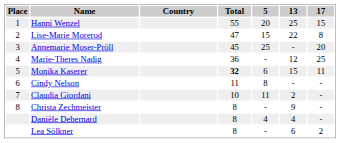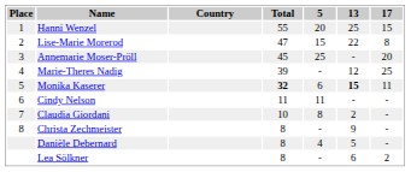 <table border="0" style="border: 1px solid #999; background-color:#FFFFFF; text-align:center; font-size:86%; line-height:15px;">
 <tr align="center" bgcolor="#CCCCCC">
 <th width=35>Place</th>
 <th width=170>Name</th>
 <th width=120>Country</th>
 <th width=50>Total</th>
 <th width=40>5</th>
 <th width=40>13</th>
 <th width=40>17</th>
 </tr>
 <tr bgcolor="#EFEFEF">
 <td>1</td>
 <td align="left"><a href='#'>Hanni Wenzel</a></td>
 <td align="left"></td>
 <td>55</td>
 <td>20</td>
 <td>25</td>
 <td>15</td>
 </tr>
 <tr>
 <td>2</td>
 <td align="left"><a href='#'>Lise-Marie Morerod</a></td>
 <td align="left"></td>
 <td>47</td>
 <td>15</td>
 <td>22</td>
 <td>8</td>
 </tr>
 <tr bgcolor="#EFEFEF">
 <td>3</td>
 <td align="left"><a href='#'>Annemarie Moser-Pröll</a></td>
 <td align="left"></td>
 <td>45</td>
 <td>25</td>
 <td>-</td>
 <td>20</td>
 </tr>
 <tr>
 <td>4</td>
 <td align="left"><a href='#'>Marie-Theres Nadig</a></td>
 <td align="left"></td>
-<td>36</td>
+<td>39</td>
 <td>-</td>
 <td>12</td>
 <td>25</td>
 </tr>
 <tr bgcolor="#EFEFEF">
 <td>5</td>
 <td align="left"><a href='#'>Monika Kaserer</a></td>
 <td align="left"></td>
 <td><strong>32</strong></td>
 <td>6</td>
-<td>15</td>
+<td><strong>15</strong></td>
 <td>11</td>
 </tr>
 <tr>
 <td>6</td>
 <td align="left"><a href='#'>Cindy Nelson</a></td>
 <td align="left"></td>
 <td>11</td>
-<td>8</td>
+<td>11</td>
 <td>-</td>
 <td>-</td>
 </tr>
 <tr bgcolor="#EFEFEF">
 <td>7</td>
 <td align="left"><a href='#'>Claudia Giordani</a></td>
 <td align="left"></td>
 <td>10</td>
-<td>11</td>
+<td>8</td>
 <td>2</td>
 <td>-</td>
 </tr>
 <tr>
 <td>8</td>
 <td align="left"><a href='#'>Christa Zechmeister</a></td>
 <td align="left"></td>
 <td>8</td>
 <td>-</td>
 <td>9</td>
 <td>-</td>
 </tr>
 <tr bgcolor="#EFEFEF">
 <td></td>
 <td align="left"><a href='#'>Danièle Debernard</a></td>
 <td align="left"></td>
 <td>8</td>
 <td>4</td>
-<td>4</td>
+<td>5</td>
 <td>-</td>
 </tr>
 <tr>
 <td></td>
 <td align="left"><a href='#'>Lea Sölkner</a></td>
 <td align="left"></td>
 <td>8</td>
 <td>-</td>
 <td>6</td>
 <td>2</td>
 </tr>
 </table>
